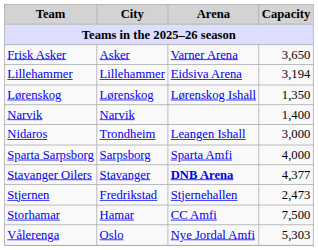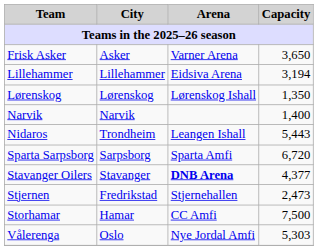 <table class="wikitable sortable" style="text-align:left">
 <tr>
 <th style="background:lightgrey">Team</th>
 <th style="background:lightgrey">City</th>
 <th style="background:lightgrey;">Arena</th>
 <th style="background:lightgrey">Capacity</th>
 </tr>
 <tr>
 <th style="background:#DDDDFF" colspan=5>Teams in the 2025–26 season</th>
 </tr>
 <tr>
 <td><a href='#'>Frisk Asker</a></td>
 <td><a href='#'>Asker</a></td>
 <td><a href='#'>Varner Arena</a></td>
 <td align=right>3,650</td>
 </tr>
 <tr>
 <td><a href='#'>Lillehammer</a></td>
 <td><a href='#'>Lillehammer</a></td>
 <td><a href='#'>Eidsiva Arena</a></td>
 <td align=right>3,194</td>
 </tr>
 <tr>
 <td><a href='#'>Lørenskog</a></td>
 <td><a href='#'>Lørenskog</a></td>
 <td><a href='#'>Lørenskog Ishall</a></td>
 <td align=right>1,350</td>
 </tr>
 <tr>
 <td><a href='#'>Narvik</a></td>
 <td><a href='#'>Narvik</a></td>
 <td></td>
 <td align=right>1,400</td>
 </tr>
 <tr>
 <td><a href='#'>Nidaros</a></td>
 <td><a href='#'>Trondheim</a></td>
 <td><a href='#'>Leangen Ishall</a></td>
-<td align=right>3,000</td>
+<td align=right>5,443</td>
 </tr>
 <tr>
 <td><a href='#'>Sparta Sarpsborg</a></td>
 <td><a href='#'>Sarpsborg</a></td>
 <td><a href='#'>Sparta Amfi</a></td>
-<td align=right>4,000</td>
+<td align=right>6,720</td>
 </tr>
 <tr>
 <td><a href='#'>Stavanger Oilers</a></td>
 <td><a href='#'>Stavanger</a></td>
 <td><strong><a href='#'>DNB Arena</a></strong></td>
 <td align=right>4,377</td>
 </tr>
 <tr>
 <td><a href='#'>Stjernen</a></td>
 <td><a href='#'>Fredrikstad</a></td>
 <td><a href='#'>Stjernehallen</a></td>
 <td align=right>2,473</td>
 </tr>
 <tr>
 <td><a href='#'>Storhamar</a></td>
 <td><a href='#'>Hamar</a></td>
 <td><a href='#'>CC Amfi</a></td>
 <td align=right>7,500</td>
 </tr>
 <tr>
 <td><a href='#'>Vålerenga</a></td>
 <td><a href='#'>Oslo</a></td>
 <td><a href='#'>Nye Jordal Amfi</a></td>
 <td align=right>5,303</td>
 </tr>
 <tr>
 </tr>
 </table>
